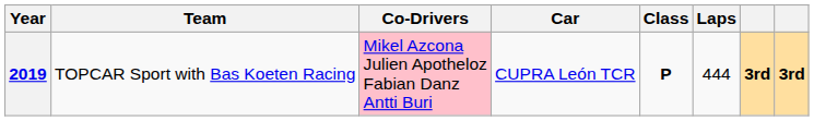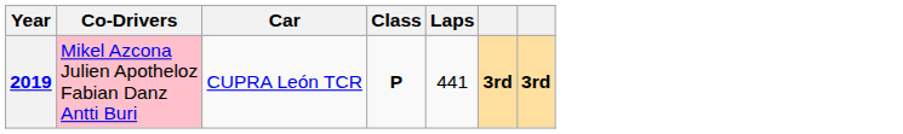 <table class="wikitable" style="text-align:center; font-size:90%">
 <tr>
 <th>Year</th>
-<th>Team</th>
 <th>Co-Drivers</th>
 <th>Car</th>
 <th>Class</th>
 <th>Laps</th>
 <th></th>
 <th></th>
 </tr>
 <tr>
 <th><a href='#'>2019</a></th>
-<td align="left"> TOPCAR Sport with <a href='#'>Bas Koeten Racing</a></td>
 <td align="left" style="background: pink;"> <a href='#'>Mikel Azcona</a><br> Julien Apotheloz<br> Fabian Danz<br> <a href='#'>Antti Buri</a></td>
 <td align="left"><a href='#'>CUPRA León TCR</a></td>
 <td><strong><span>P</span></strong></td>
-<td>444</td>
+<td>441</td>
 <td style="background:#FFDF9F;"><strong>3rd</strong></td>
 <td style="background:#FFDF9F;"><strong>3rd</strong></td>
 </tr>
 </table>
